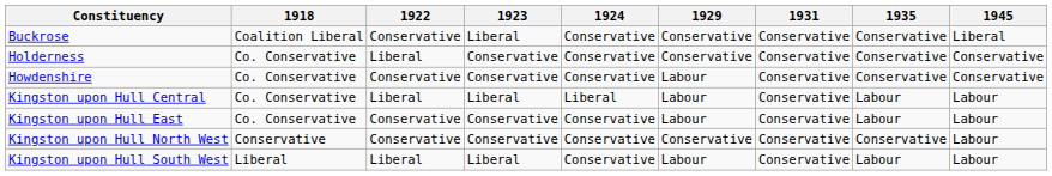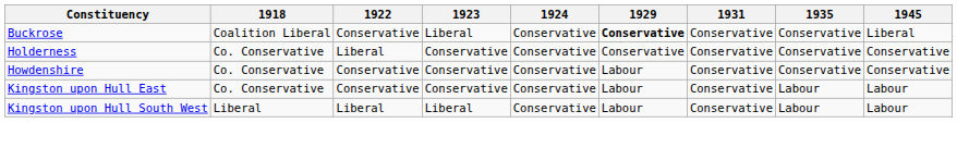 <table class="wikitable sortable">
 <tr>
 <th>Constituency</th>
 <th>1918</th>
 <th>1922</th>
 <th>1923</th>
 <th>1924</th>
 <th>1929</th>
 <th>1931</th>
 <th>1935</th>
 <th>1945</th>
 </tr>
 <tr>
 <td><a href='#'>Buckrose</a></td>
 <td bgcolor=>Coalition Liberal</td>
 <td bgcolor=>Conservative</td>
 <td bgcolor=>Liberal</td>
 <td bgcolor=>Conservative</td>
-<td bgcolor=>Conservative</td>
+<td bgcolor=><strong>Conservative</strong></td>
 <td bgcolor=>Conservative</td>
 <td bgcolor=>Conservative</td>
 <td bgcolor=>Liberal</td>
 </tr>
 <tr>
 <td><a href='#'>Holderness</a></td>
 <td bgcolor=>Co. Conservative</td>
 <td bgcolor=>Liberal</td>
 <td bgcolor=>Conservative</td>
 <td bgcolor=>Conservative</td>
 <td bgcolor=>Conservative</td>
 <td bgcolor=>Conservative</td>
 <td bgcolor=>Conservative</td>
 <td bgcolor=>Conservative</td>
 </tr>
 <tr>
 <td><a href='#'>Howdenshire</a></td>
 <td bgcolor=>Co. Conservative</td>
 <td bgcolor=>Conservative</td>
 <td bgcolor=>Conservative</td>
 <td bgcolor=>Conservative</td>
 <td bgcolor=>Labour</td>
 <td bgcolor=>Conservative</td>
 <td bgcolor=>Conservative</td>
 <td bgcolor=>Conservative</td>
 </tr>
 <tr>
-<td><a href='#'>Kingston upon Hull Central</a></td>
-<td bgcolor=>Co. Conservative</td>
-<td bgcolor=>Liberal</td>
-<td bgcolor=>Liberal</td>
-<td bgcolor=>Liberal</td>
-<td bgcolor=>Labour</td>
-<td bgcolor=>Conservative</td>
-<td bgcolor=>Labour</td>
-<td bgcolor=>Labour</td>
-</tr>
-<tr>
 <td><a href='#'>Kingston upon Hull East</a></td>
 <td bgcolor=>Co. Conservative</td>
 <td bgcolor=>Conservative</td>
 <td bgcolor=>Conservative</td>
 <td bgcolor=>Conservative</td>
 <td bgcolor=>Labour</td>
 <td bgcolor=>Conservative</td>
 <td bgcolor=>Labour</td>
-<td bgcolor=>Labour</td>
-</tr>
-<tr>
-<td><a href='#'>Kingston upon Hull North West</a></td>
-<td bgcolor=>Conservative</td>
-<td bgcolor=>Conservative</td>
-<td bgcolor=>Conservative</td>
-<td bgcolor=>Conservative</td>
-<td bgcolor=>Conservative</td>
-<td bgcolor=>Conservative</td>
-<td bgcolor=>Conservative</td>
 <td bgcolor=>Labour</td>
 </tr>
 <tr>
 <td><a href='#'>Kingston upon Hull South West</a></td>
 <td bgcolor=>Liberal</td>
 <td bgcolor=>Liberal</td>
 <td bgcolor=>Liberal</td>
 <td bgcolor=>Conservative</td>
 <td bgcolor=>Labour</td>
 <td bgcolor=>Conservative</td>
 <td bgcolor=>Labour</td>
 <td bgcolor=>Labour</td>
 </tr>
 </table>
